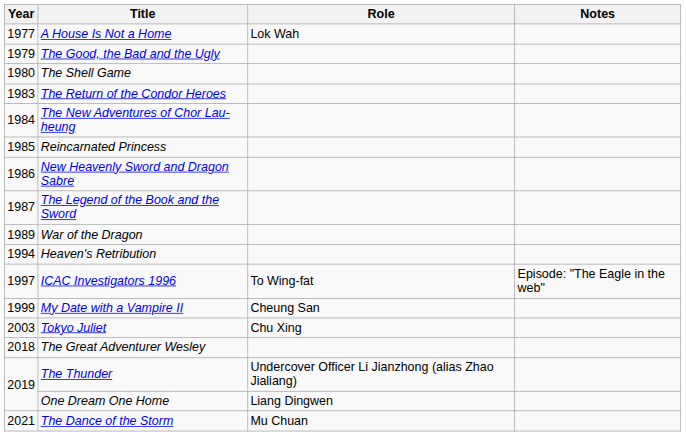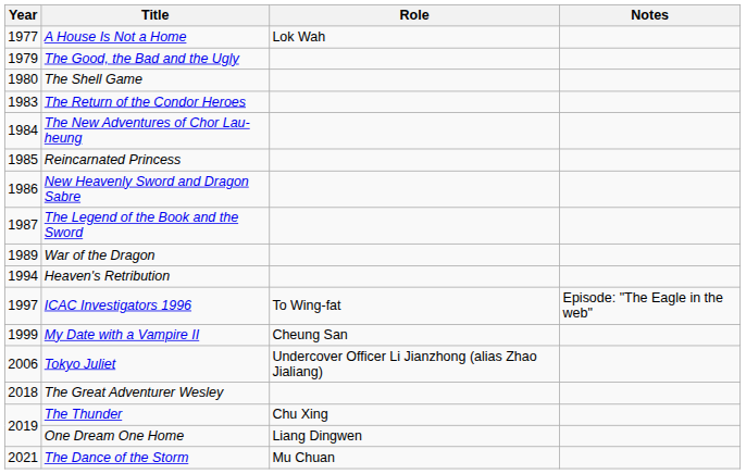 <table class="wikitable sortable">
 <tr>
 <th>Year</th>
 <th>Title</th>
 <th>Role</th>
 <th>Notes</th>
 </tr>
 <tr>
 <td>1977</td>
 <td><em><a href='#'>A House Is Not a Home</a></em></td>
 <td>Lok Wah</td>
 <td></td>
 </tr>
 <tr>
 <td>1979</td>
 <td><em><a href='#'>The Good, the Bad and the Ugly</a></em></td>
 <td></td>
 <td></td>
 </tr>
 <tr>
 <td>1980</td>
 <td><em>The Shell Game</em></td>
 <td></td>
 <td></td>
 </tr>
 <tr>
 <td>1983</td>
 <td><em><a href='#'>The Return of the Condor Heroes</a></em></td>
 <td></td>
 <td></td>
 </tr>
 <tr>
 <td>1984</td>
 <td><em><a href='#'>The New Adventures of Chor Lau-heung</a></em></td>
 <td></td>
 <td></td>
 </tr>
 <tr>
 <td>1985</td>
 <td><em>Reincarnated Princess</em></td>
 <td></td>
 <td></td>
 </tr>
 <tr>
 <td>1986</td>
 <td><em><a href='#'>New Heavenly Sword and Dragon Sabre</a></em></td>
 <td></td>
 <td></td>
 </tr>
 <tr>
 <td>1987</td>
 <td><em><a href='#'>The Legend of the Book and the Sword</a></em></td>
 <td></td>
 <td></td>
 </tr>
 <tr>
 <td>1989</td>
 <td><em>War of the Dragon</em></td>
 <td></td>
 <td></td>
 </tr>
 <tr>
 <td>1994</td>
 <td><em>Heaven's Retribution</em></td>
 <td></td>
 <td></td>
 </tr>
 <tr>
 <td>1997</td>
 <td><em><a href='#'>ICAC Investigators 1996</a></em></td>
 <td>To Wing-fat</td>
 <td>Episode: "The Eagle in the web"</td>
 </tr>
 <tr>
 <td>1999</td>
 <td><em><a href='#'>My Date with a Vampire II</a></em></td>
 <td>Cheung San</td>
 <td></td>
 </tr>
 <tr>
-<td>2003</td>
+<td>2006</td>
 <td><em><a href='#'>Tokyo Juliet</a></em></td>
-<td>Chu Xing</td>
+<td>Undercover Officer Li Jianzhong (alias Zhao Jialiang)</td>
 <td></td>
 </tr>
 <tr>
 <td rowspan="1">2018</td>
 <td><em>The Great Adventurer Wesley</em></td>
 <td></td>
 <td></td>
 </tr>
 <tr>
 <td rowspan=2>2019</td>
 <td><em><a href='#'>The Thunder</a></em></td>
-<td>Undercover Officer Li Jianzhong (alias Zhao Jialiang)</td>
+<td>Chu Xing</td>
 <td></td>
 </tr>
 <tr>
 <td><em>One Dream One Home</em></td>
 <td>Liang Dingwen</td>
 <td></td>
 </tr>
 <tr>
 <td rowspan=1>2021</td>
 <td><em><a href='#'>The Dance of the Storm</a></em></td>
 <td>Mu Chuan</td>
 <td></td>
 </tr>
 </table>
